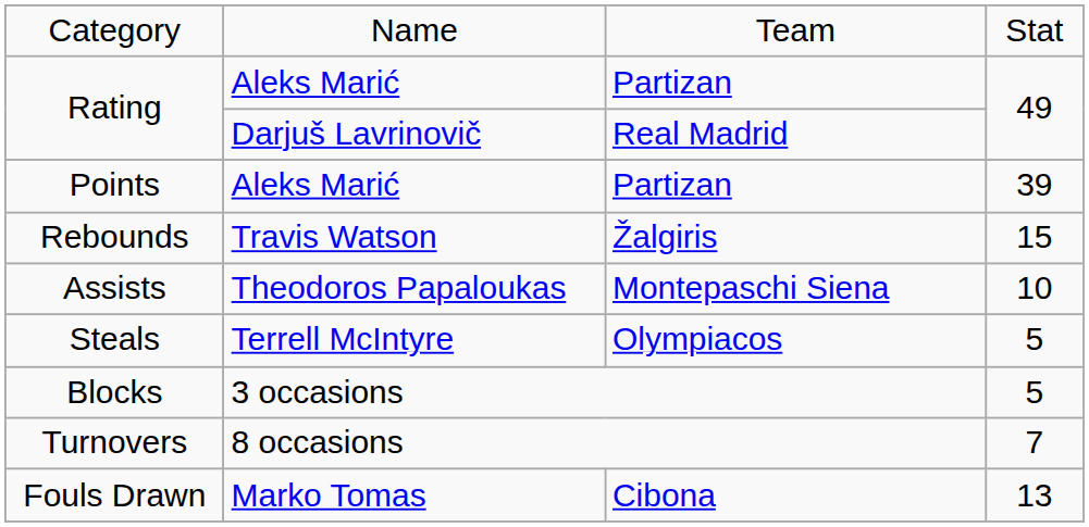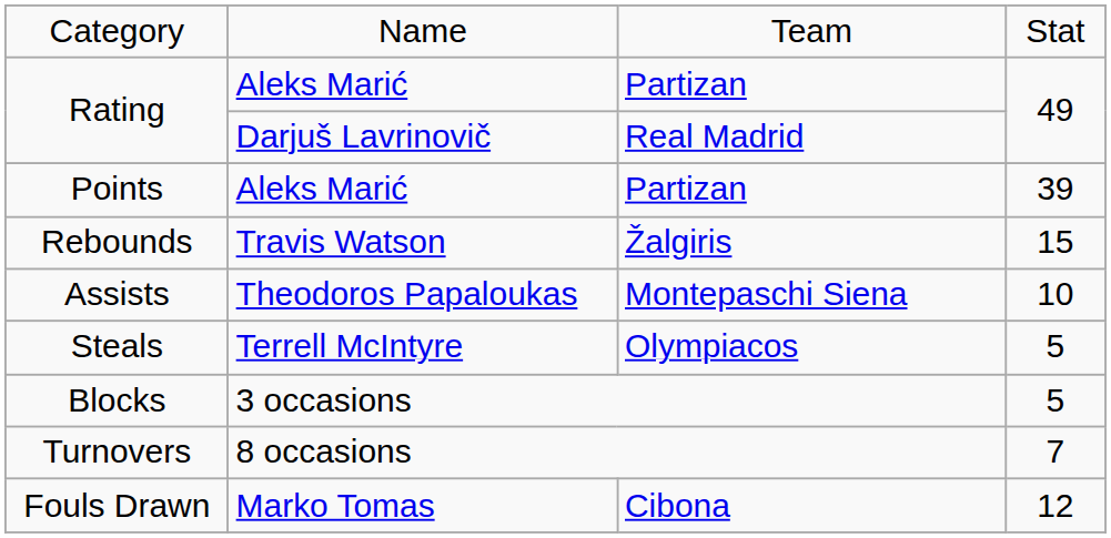 <table class="wikitable sortable" style="text-align: center;">
 <tr>
 <td width=100>Category</td>
 <td width=180>Name</td>
 <td width=180>Team</td>
 <td width=40>Stat</td>
 </tr>
 <tr>
 <td rowspan=2>Rating</td>
 <td align="left"> <a href='#'>Aleks Marić</a></td>
 <td align="left"> <a href='#'>Partizan</a></td>
 <td rowspan=2>49</td>
 </tr>
 <tr>
 <td align="left"> <a href='#'>Darjuš Lavrinovič</a></td>
 <td align="left"> <a href='#'>Real Madrid</a></td>
 </tr>
 <tr>
 <td>Points</td>
 <td align="left"> <a href='#'>Aleks Marić</a></td>
 <td align="left"> <a href='#'>Partizan</a></td>
 <td>39</td>
 </tr>
 <tr>
 <td>Rebounds</td>
 <td align="left"> <a href='#'>Travis Watson</a></td>
 <td align="left"> <a href='#'>Žalgiris</a></td>
 <td>15</td>
 </tr>
 <tr>
 <td>Assists</td>
 <td align="left"> <a href='#'>Theodoros Papaloukas</a></td>
 <td align="left"> <a href='#'>Montepaschi Siena</a></td>
 <td>10</td>
 </tr>
 <tr>
 <td>Steals</td>
 <td align="left"> <a href='#'>Terrell McIntyre</a></td>
 <td align="left"> <a href='#'>Olympiacos</a></td>
 <td>5</td>
 </tr>
 <tr>
 <td>Blocks</td>
 <td align="left" colspan="2">3 occasions</td>
 <td>5</td>
 </tr>
 <tr>
 <td>Turnovers</td>
 <td align="left" colspan="2">8 occasions</td>
 <td>7</td>
 </tr>
 <tr>
 <td>Fouls Drawn</td>
 <td align="left"> <a href='#'>Marko Tomas</a></td>
 <td align="left"> <a href='#'>Cibona</a></td>
-<td>13</td>
+<td>12</td>
 </tr>
 </table>
